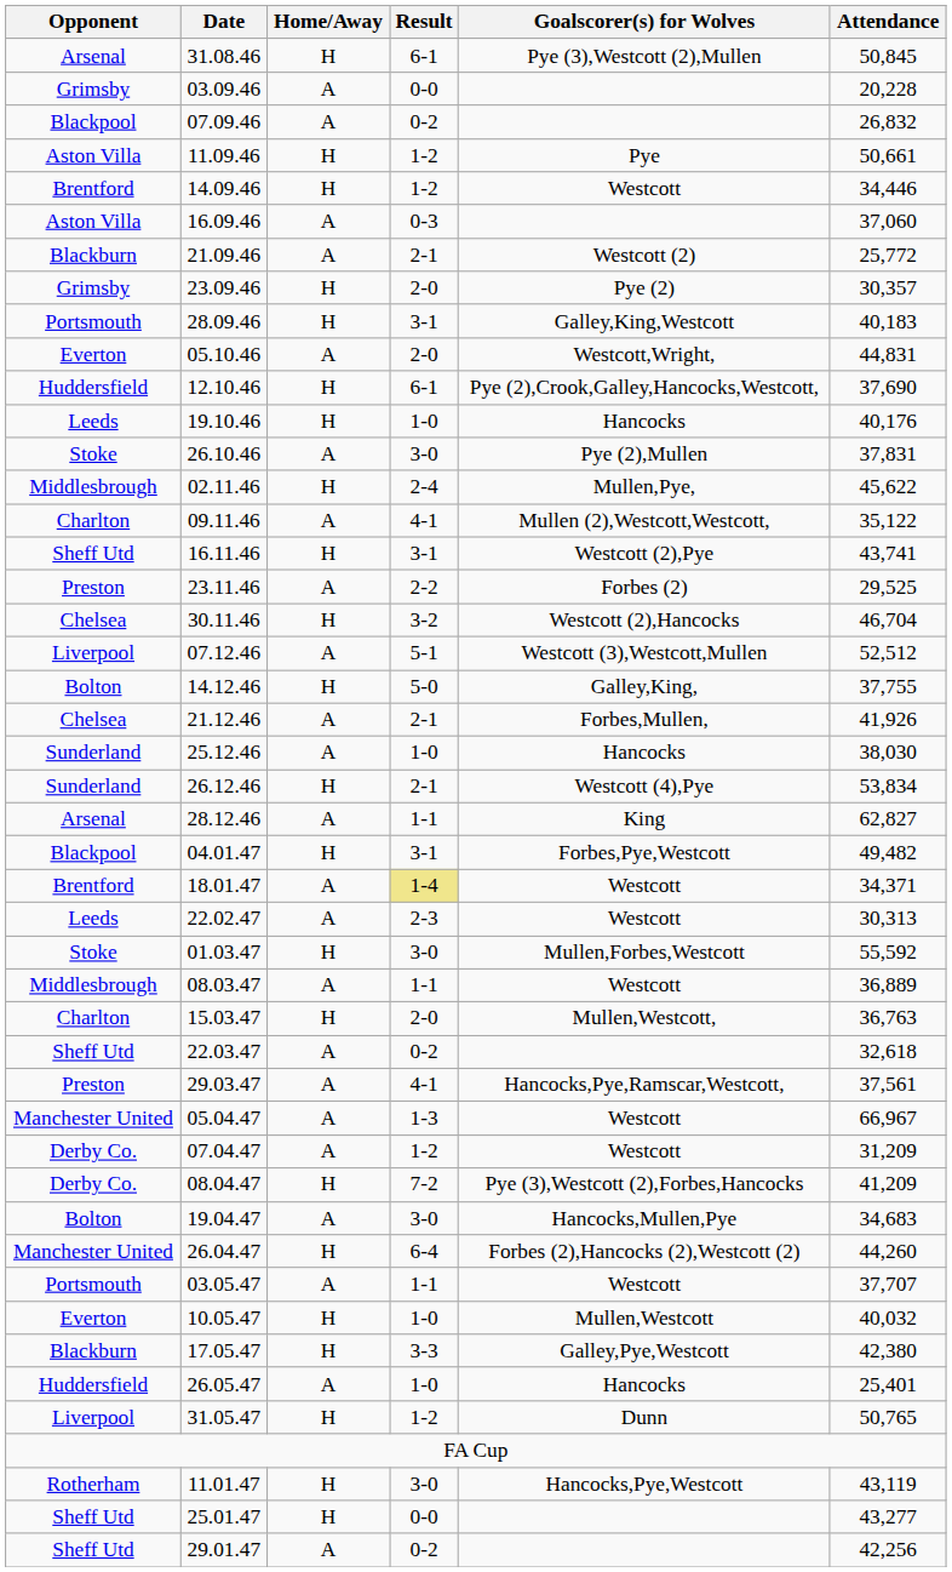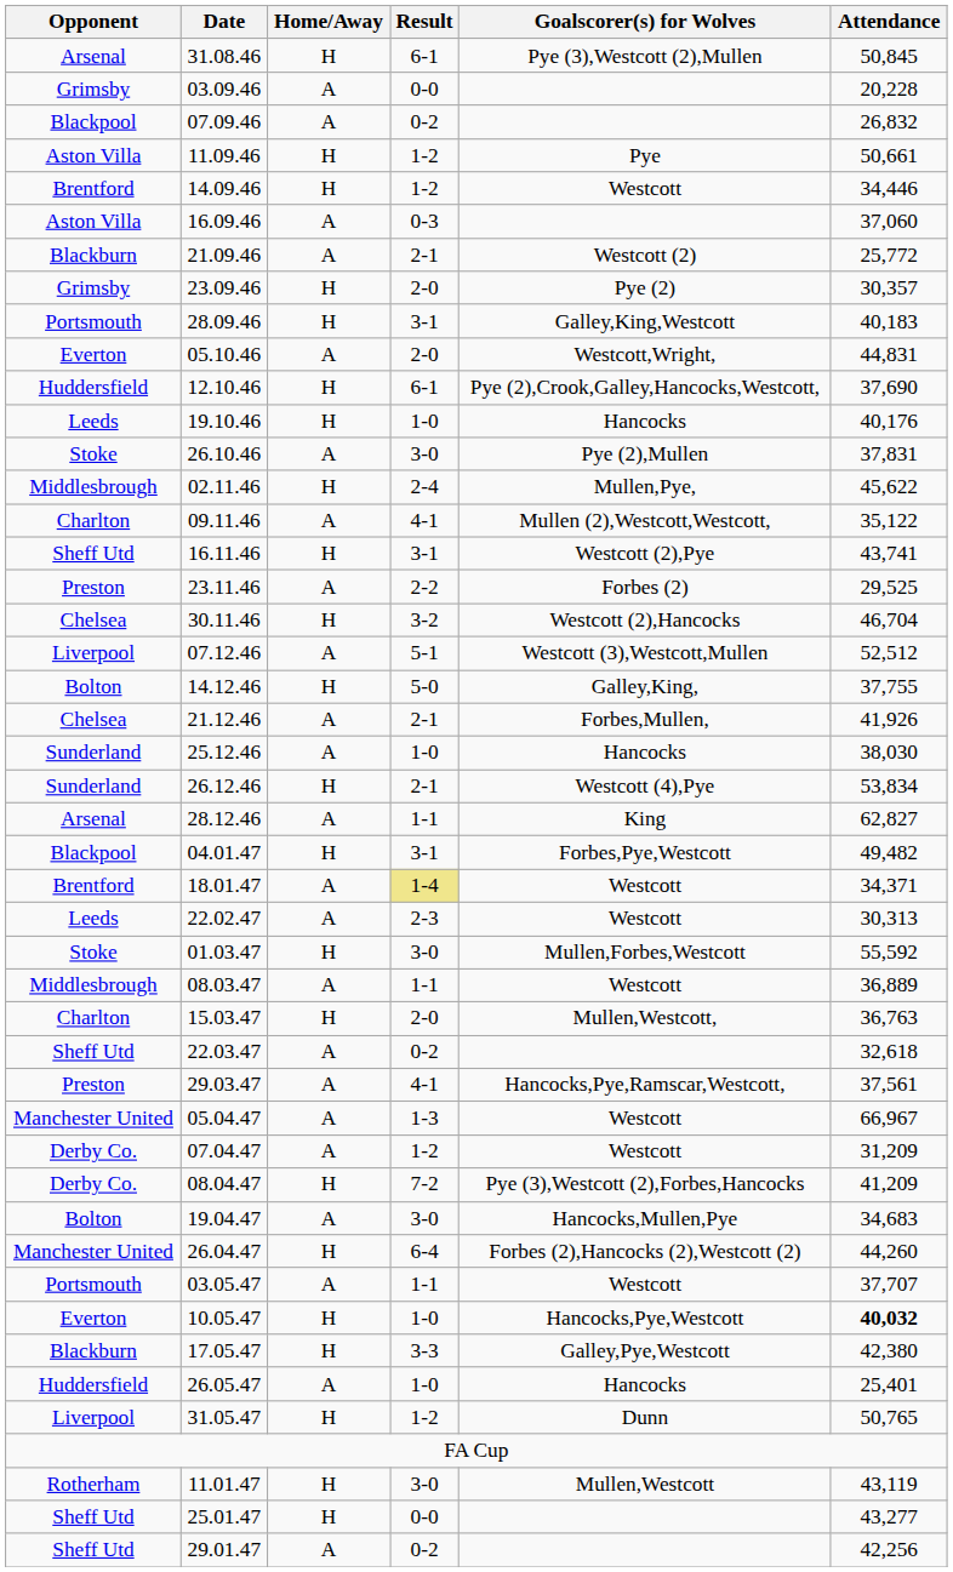 <table class="wikitable" width="720">
 <tr>
 <th>Opponent</th>
 <th>Date</th>
 <th>Home/Away</th>
 <th>Result</th>
 <th>Goalscorer(s) for Wolves</th>
 <th>Attendance</th>
 </tr>
 <tr>
 <td align="center"><a href='#'>Arsenal</a></td>
 <td align="center">31.08.46</td>
 <td align="center">H</td>
 <td align="center">6-1</td>
 <td align="center">Pye (3),Westcott (2),Mullen</td>
 <td align="center">50,845</td>
 </tr>
 <tr>
 <td align="center"><a href='#'>Grimsby</a></td>
 <td align="center">03.09.46</td>
 <td align="center">A</td>
 <td align="center">0-0</td>
 <td align="center"> </td>
 <td align="center">20,228</td>
 </tr>
 <tr>
 <td align="center"><a href='#'>Blackpool</a></td>
 <td align="center">07.09.46</td>
 <td align="center">A</td>
 <td align="center">0-2</td>
 <td align="center"> </td>
 <td align="center">26,832</td>
 </tr>
 <tr>
 <td align="center"><a href='#'>Aston Villa</a></td>
 <td align="center">11.09.46</td>
 <td align="center">H</td>
 <td align="center">1-2</td>
 <td align="center">Pye</td>
 <td align="center">50,661</td>
 </tr>
 <tr>
 <td align="center"><a href='#'>Brentford</a></td>
 <td align="center">14.09.46</td>
 <td align="center">H</td>
 <td align="center">1-2</td>
 <td align="center">Westcott</td>
 <td align="center">34,446</td>
 </tr>
 <tr>
 <td align="center"><a href='#'>Aston Villa</a></td>
 <td align="center">16.09.46</td>
 <td align="center">A</td>
 <td align="center">0-3</td>
 <td align="center"> </td>
 <td align="center">37,060</td>
 </tr>
 <tr>
 <td align="center"><a href='#'>Blackburn</a></td>
 <td align="center">21.09.46</td>
 <td align="center">A</td>
 <td align="center">2-1</td>
 <td align="center">Westcott (2)</td>
 <td align="center">25,772</td>
 </tr>
 <tr>
 <td align="center"><a href='#'>Grimsby</a></td>
 <td align="center">23.09.46</td>
 <td align="center">H</td>
 <td align="center">2-0</td>
 <td align="center">Pye (2)</td>
 <td align="center">30,357</td>
 </tr>
 <tr>
 <td align="center"><a href='#'>Portsmouth</a></td>
 <td align="center">28.09.46</td>
 <td align="center">H</td>
 <td align="center">3-1</td>
 <td align="center">Galley,King,Westcott</td>
 <td align="center">40,183</td>
 </tr>
 <tr>
 <td align="center"><a href='#'>Everton</a></td>
 <td align="center">05.10.46</td>
 <td align="center">A</td>
 <td align="center">2-0</td>
 <td align="center">Westcott,Wright,</td>
 <td align="center">44,831</td>
 </tr>
 <tr>
 <td align="center"><a href='#'>Huddersfield</a></td>
 <td align="center">12.10.46</td>
 <td align="center">H</td>
 <td align="center">6-1</td>
 <td align="center">Pye (2),Crook,Galley,Hancocks,Westcott,</td>
 <td align="center">37,690</td>
 </tr>
 <tr>
 <td align="center"><a href='#'>Leeds</a></td>
 <td align="center">19.10.46</td>
 <td align="center">H</td>
 <td align="center">1-0</td>
 <td align="center">Hancocks</td>
 <td align="center">40,176</td>
 </tr>
 <tr>
 <td align="center"><a href='#'>Stoke</a></td>
 <td align="center">26.10.46</td>
 <td align="center">A</td>
 <td align="center">3-0</td>
 <td align="center">Pye (2),Mullen</td>
 <td align="center">37,831</td>
 </tr>
 <tr>
 <td align="center"><a href='#'>Middlesbrough</a></td>
 <td align="center">02.11.46</td>
 <td align="center">H</td>
 <td align="center">2-4</td>
 <td align="center">Mullen,Pye,</td>
 <td align="center">45,622</td>
 </tr>
 <tr>
 <td align="center"><a href='#'>Charlton</a></td>
 <td align="center">09.11.46</td>
 <td align="center">A</td>
 <td align="center">4-1</td>
 <td align="center">Mullen (2),Westcott,Westcott,</td>
 <td align="center">35,122</td>
 </tr>
 <tr>
 <td align="center"><a href='#'>Sheff Utd</a></td>
 <td align="center">16.11.46</td>
 <td align="center">H</td>
 <td align="center">3-1</td>
 <td align="center">Westcott (2),Pye</td>
 <td align="center">43,741</td>
 </tr>
 <tr>
 <td align="center"><a href='#'>Preston</a></td>
 <td align="center">23.11.46</td>
 <td align="center">A</td>
 <td align="center">2-2</td>
 <td align="center">Forbes (2)</td>
 <td align="center">29,525</td>
 </tr>
 <tr>
 <td align="center"><a href='#'>Chelsea</a></td>
 <td align="center">30.11.46</td>
 <td align="center">H</td>
 <td align="center">3-2</td>
 <td align="center">Westcott (2),Hancocks</td>
 <td align="center">46,704</td>
 </tr>
 <tr>
 <td align="center"><a href='#'>Liverpool</a></td>
 <td align="center">07.12.46</td>
 <td align="center">A</td>
 <td align="center">5-1</td>
 <td align="center">Westcott (3),Westcott,Mullen</td>
 <td align="center">52,512</td>
 </tr>
 <tr>
 <td align="center"><a href='#'>Bolton</a></td>
 <td align="center">14.12.46</td>
 <td align="center">H</td>
 <td align="center">5-0</td>
 <td align="center">Galley,King,</td>
 <td align="center">37,755</td>
 </tr>
 <tr>
 <td align="center"><a href='#'>Chelsea</a></td>
 <td align="center">21.12.46</td>
 <td align="center">A</td>
 <td align="center">2-1</td>
 <td align="center">Forbes,Mullen,</td>
 <td align="center">41,926</td>
 </tr>
 <tr>
 <td align="center"><a href='#'>Sunderland</a></td>
 <td align="center">25.12.46</td>
 <td align="center">A</td>
 <td align="center">1-0</td>
 <td align="center">Hancocks</td>
 <td align="center">38,030</td>
 </tr>
 <tr>
 <td align="center"><a href='#'>Sunderland</a></td>
 <td align="center">26.12.46</td>
 <td align="center">H</td>
 <td align="center">2-1</td>
 <td align="center">Westcott (4),Pye</td>
 <td align="center">53,834</td>
 </tr>
 <tr>
 <td align="center"><a href='#'>Arsenal</a></td>
 <td align="center">28.12.46</td>
 <td align="center">A</td>
 <td align="center">1-1</td>
 <td align="center">King</td>
 <td align="center">62,827</td>
 </tr>
 <tr>
 <td align="center"><a href='#'>Blackpool</a></td>
 <td align="center">04.01.47</td>
 <td align="center">H</td>
 <td align="center">3-1</td>
 <td align="center">Forbes,Pye,Westcott</td>
 <td align="center">49,482</td>
 </tr>
 <tr>
 <td align="center"><a href='#'>Brentford</a></td>
 <td align="center">18.01.47</td>
 <td align="center">A</td>
 <td align="center" style="background: khaki;">1-4</td>
 <td align="center">Westcott</td>
 <td align="center">34,371</td>
 </tr>
 <tr>
 <td align="center"><a href='#'>Leeds</a></td>
 <td align="center">22.02.47</td>
 <td align="center">A</td>
 <td align="center">2-3</td>
 <td align="center">Westcott</td>
 <td align="center">30,313</td>
 </tr>
 <tr>
 <td align="center"><a href='#'>Stoke</a></td>
 <td align="center">01.03.47</td>
 <td align="center">H</td>
 <td align="center">3-0</td>
 <td align="center">Mullen,Forbes,Westcott</td>
 <td align="center">55,592</td>
 </tr>
 <tr>
 <td align="center"><a href='#'>Middlesbrough</a></td>
 <td align="center">08.03.47</td>
 <td align="center">A</td>
 <td align="center">1-1</td>
 <td align="center">Westcott</td>
 <td align="center">36,889</td>
 </tr>
 <tr>
 <td align="center"><a href='#'>Charlton</a></td>
 <td align="center">15.03.47</td>
 <td align="center">H</td>
 <td align="center">2-0</td>
 <td align="center">Mullen,Westcott,</td>
 <td align="center">36,763</td>
 </tr>
 <tr>
 <td align="center"><a href='#'>Sheff Utd</a></td>
 <td align="center">22.03.47</td>
 <td align="center">A</td>
 <td align="center">0-2</td>
 <td align="center"> </td>
 <td align="center">32,618</td>
 </tr>
 <tr>
 <td align="center"><a href='#'>Preston</a></td>
 <td align="center">29.03.47</td>
 <td align="center">A</td>
 <td align="center">4-1</td>
 <td align="center">Hancocks,Pye,Ramscar,Westcott,</td>
 <td align="center">37,561</td>
 </tr>
 <tr>
 <td align="center"><a href='#'>Manchester United</a></td>
 <td align="center">05.04.47</td>
 <td align="center">A</td>
 <td align="center">1-3</td>
 <td align="center">Westcott</td>
 <td align="center">66,967</td>
 </tr>
 <tr>
 <td align="center"><a href='#'>Derby Co.</a></td>
 <td align="center">07.04.47</td>
 <td align="center">A</td>
 <td align="center">1-2</td>
 <td align="center">Westcott</td>
 <td align="center">31,209</td>
 </tr>
 <tr>
 <td align="center"><a href='#'>Derby Co.</a></td>
 <td align="center">08.04.47</td>
 <td align="center">H</td>
 <td align="center">7-2</td>
 <td align="center">Pye (3),Westcott (2),Forbes,Hancocks</td>
 <td align="center">41,209</td>
 </tr>
 <tr>
 <td align="center"><a href='#'>Bolton</a></td>
 <td align="center">19.04.47</td>
 <td align="center">A</td>
 <td align="center">3-0</td>
 <td align="center">Hancocks,Mullen,Pye</td>
 <td align="center">34,683</td>
 </tr>
 <tr>
 <td align="center"><a href='#'>Manchester United</a></td>
 <td align="center">26.04.47</td>
 <td align="center">H</td>
 <td align="center">6-4</td>
 <td align="center">Forbes (2),Hancocks (2),Westcott (2)</td>
 <td align="center">44,260</td>
 </tr>
 <tr>
 <td align="center"><a href='#'>Portsmouth</a></td>
 <td align="center">03.05.47</td>
 <td align="center">A</td>
 <td align="center">1-1</td>
 <td align="center">Westcott</td>
 <td align="center">37,707</td>
 </tr>
 <tr>
 <td align="center"><a href='#'>Everton</a></td>
 <td align="center">10.05.47</td>
 <td align="center">H</td>
 <td align="center">1-0</td>
-<td align="center">Mullen,Westcott</td>
-<td align="center">40,032</td>
+<td align="center">Hancocks,Pye,Westcott</td>
+<td align="center"><strong>40,032</strong></td>
 </tr>
 <tr>
 <td align="center"><a href='#'>Blackburn</a></td>
 <td align="center">17.05.47</td>
 <td align="center">H</td>
 <td align="center">3-3</td>
 <td align="center">Galley,Pye,Westcott</td>
 <td align="center">42,380</td>
 </tr>
 <tr>
 <td align="center"><a href='#'>Huddersfield</a></td>
 <td align="center">26.05.47</td>
 <td align="center">A</td>
 <td align="center">1-0</td>
 <td align="center">Hancocks</td>
 <td align="center">25,401</td>
 </tr>
 <tr>
 <td align="center"><a href='#'>Liverpool</a></td>
 <td align="center">31.05.47</td>
 <td align="center">H</td>
 <td align="center">1-2</td>
 <td align="center">Dunn</td>
 <td align="center">50,765</td>
 </tr>
 <tr>
 <td colspan="7" align ="center">FA Cup</td>
 </tr>
 <tr>
 <td align="center"><a href='#'>Rotherham</a></td>
 <td align="center">11.01.47</td>
 <td align="center">H</td>
 <td align="center">3-0</td>
-<td align="center">Hancocks,Pye,Westcott</td>
+<td align="center">Mullen,Westcott</td>
 <td align="center">43,119</td>
 </tr>
 <tr>
 <td align="center"><a href='#'>Sheff Utd</a></td>
 <td align="center">25.01.47</td>
 <td align="center">H</td>
 <td align="center">0-0</td>
 <td align="center"> </td>
 <td align="center">43,277</td>
 </tr>
 <tr>
 <td align="center"><a href='#'>Sheff Utd</a></td>
 <td align="center">29.01.47</td>
 <td align="center">A</td>
 <td align="center">0-2</td>
 <td align="center"> </td>
 <td align="center">42,256</td>
 </tr>
 </table>
